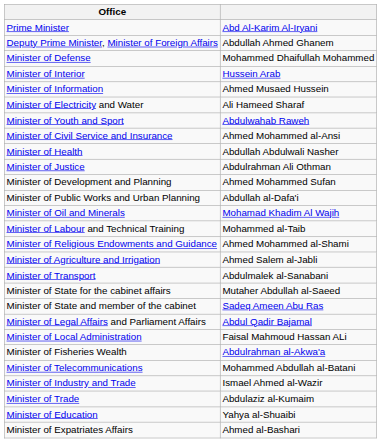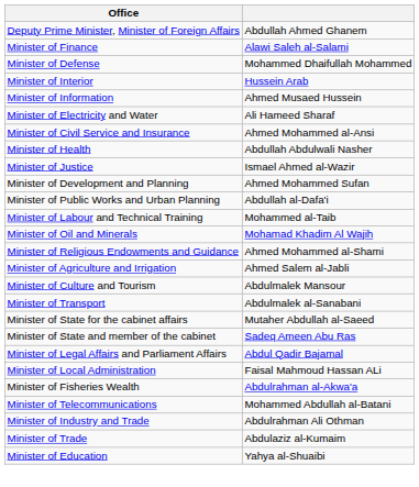 <table class="wikitable">
 <tr>
 <th>Office</th>
 <th></th>
 </tr>
 <tr>
-<td><a href='#'>Prime Minister</a></td>
-<td><a href='#'>Abd Al-Karim Al-Iryani</a></td>
+<td><a href='#'>Deputy Prime Minister</a>, <a href='#'>Minister of Foreign Affairs</a></td>
+<td>Abdullah Ahmed Ghanem</td>
 </tr>
 <tr>
-<td><a href='#'>Deputy Prime Minister</a>, <a href='#'>Minister of Foreign Affairs</a></td>
-<td>Abdullah Ahmed Ghanem</td>
+<td><a href='#'>Minister of Finance</a></td>
+<td><a href='#'>Alawi Saleh al-Salami</a></td>
 </tr>
 <tr>
 <td><a href='#'>Minister of Defense</a></td>
 <td>Mohammed Dhaifullah Mohammed</td>
 </tr>
 <tr>
 <td><a href='#'>Minister of Interior</a></td>
 <td><a href='#'>Hussein Arab</a></td>
 </tr>
 <tr>
 <td><a href='#'>Minister of Information</a></td>
 <td>Ahmed Musaed Hussein</td>
 </tr>
 <tr>
 <td><a href='#'>Minister of Electricity</a> and Water</td>
 <td>Ali Hameed Sharaf</td>
 </tr>
 <tr>
-<td><a href='#'>Minister of Youth and Sport</a></td>
-<td><a href='#'>Abdulwahab Raweh</a></td>
-</tr>
-<tr>
 <td><a href='#'>Minister of Civil Service and Insurance</a></td>
 <td>Ahmed Mohammed al-Ansi</td>
 </tr>
 <tr>
 <td><a href='#'>Minister of Health</a></td>
 <td>Abdullah Abdulwali Nasher</td>
 </tr>
 <tr>
 <td><a href='#'>Minister of Justice</a></td>
-<td>Abdulrahman Ali Othman</td>
+<td>Ismael Ahmed al-Wazir</td>
 </tr>
 <tr>
 <td>Minister of Development and Planning</td>
 <td>Ahmed Mohammed Sufan</td>
 </tr>
 <tr>
 <td>Minister of Public Works and Urban Planning</td>
 <td>Abdullah al-Dafa'i</td>
 </tr>
 <tr>
+<td><a href='#'>Minister of Labour</a> and Technical Training</td>
+<td>Mohammed al-Taib</td>
+</tr>
+<tr>
 <td><a href='#'>Minister of Oil and Minerals</a></td>
 <td><a href='#'>Mohamad Khadim Al Wajih</a></td>
-</tr>
-<tr>
-<td><a href='#'>Minister of Labour</a> and Technical Training</td>
-<td>Mohammed al-Taib</td>
 </tr>
 <tr>
 <td><a href='#'>Minister of Religious Endowments and Guidance</a></td>
 <td>Ahmed Mohammed al-Shami</td>
 </tr>
 <tr>
 <td><a href='#'>Minister of Agriculture and Irrigation</a></td>
 <td>Ahmed Salem al-Jabli</td>
+</tr>
+<tr>
+<td><a href='#'>Minister of Culture</a> and Tourism</td>
+<td>Abdulmalek Mansour</td>
 </tr>
 <tr>
 <td><a href='#'>Minister of Transport</a></td>
 <td>Abdulmalek al-Sanabani</td>
 </tr>
 <tr>
 <td>Minister of State for the cabinet affairs</td>
 <td>Mutaher Abdullah al-Saeed</td>
 </tr>
 <tr>
 <td>Minister of State and member of the cabinet</td>
 <td><a href='#'>Sadeq Ameen Abu Ras</a></td>
 </tr>
 <tr>
 <td><a href='#'>Minister of Legal Affairs</a> and Parliament Affairs</td>
 <td><a href='#'>Abdul Qadir Bajamal</a></td>
 </tr>
 <tr>
 <td><a href='#'>Minister of Local Administration</a></td>
 <td>Faisal Mahmoud Hassan ALi</td>
 </tr>
 <tr>
 <td>Minister of Fisheries Wealth</td>
 <td><a href='#'>Abdulrahman al-Akwa'a</a></td>
 </tr>
 <tr>
 <td><a href='#'>Minister of Telecommunications</a></td>
 <td>Mohammed Abdullah  al-Batani</td>
 </tr>
 <tr>
 <td><a href='#'>Minister of Industry and Trade</a></td>
-<td>Ismael Ahmed al-Wazir</td>
+<td>Abdulrahman Ali Othman</td>
 </tr>
 <tr>
 <td><a href='#'>Minister of Trade</a></td>
 <td>Abdulaziz al-Kumaim</td>
 </tr>
 <tr>
 <td><a href='#'>Minister of Education</a></td>
 <td>Yahya al-Shuaibi</td>
 </tr>
-<tr>
-<td>Minister of Expatriates Affairs</td>
-<td>Ahmed al-Bashari</td>
-</tr>
 </table>
